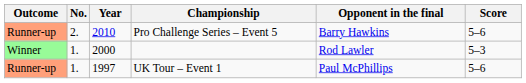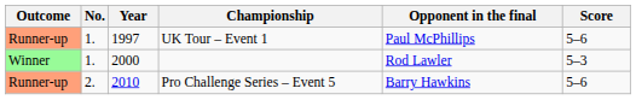 <table class="sortable wikitable">
 <tr>
 <th style="width:80px;">Outcome</th>
 <th style="width:20px;">No.</th>
 <th style="width:50px;">Year</th>
 <th style="width:250px;">Championship</th>
 <th style="width:200px;">Opponent in the final</th>
 <th style="width:70px;">Score</th>
 </tr>
 <tr>
 <td style="background:#ffa07a;">Runner-up</td>
-<td>2.</td>
-<td><a href='#'>2010</a></td>
-<td>Pro Challenge Series – Event 5</td>
-<td> <a href='#'>Barry Hawkins</a></td>
+<td>1.</td>
+<td>1997</td>
+<td>UK Tour – Event 1</td>
+<td> <a href='#'>Paul McPhillips</a></td>
 <td>5–6</td>
 </tr>
 <tr>
 <td style="background:#98FB98">Winner</td>
 <td>1.</td>
 <td>2000</td>
 <td></td>
 <td> <a href='#'>Rod Lawler</a></td>
 <td>5–3</td>
 </tr>
 <tr>
 <td style="background:#ffa07a;">Runner-up</td>
-<td>1.</td>
-<td>1997</td>
-<td>UK Tour – Event 1</td>
-<td> <a href='#'>Paul McPhillips</a></td>
+<td>2.</td>
+<td><a href='#'>2010</a></td>
+<td>Pro Challenge Series – Event 5</td>
+<td> <a href='#'>Barry Hawkins</a></td>
 <td>5–6</td>
 </tr>
 </table>
